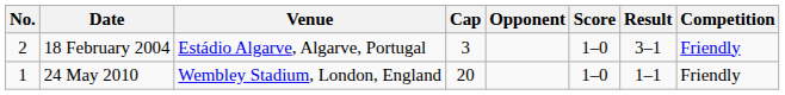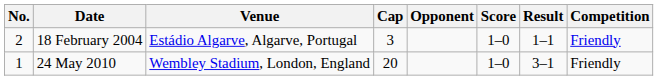 <table class="wikitable sortable">
 <tr>
 <th scope="col">No.</th>
 <th scope="col">Date</th>
 <th scope="col">Venue</th>
 <th scope="col">Cap</th>
 <th scope="col">Opponent</th>
 <th scope="col">Score</th>
 <th scope="col">Result</th>
 <th scope="col">Competition</th>
 </tr>
 <tr>
 <td style="text-align:center">2</td>
 <td>18 February 2004</td>
 <td><a href='#'>Estádio Algarve</a>, Algarve, Portugal</td>
 <td style="text-align:center">3</td>
 <td></td>
 <td style="text-align:center">1–0</td>
-<td style="text-align:center">3–1</td>
+<td style="text-align:center">1–1</td>
 <td><a href='#'>Friendly</a></td>
 </tr>
 <tr>
 <td style="text-align:center">1</td>
 <td>24 May 2010</td>
 <td><a href='#'>Wembley Stadium</a>, London, England</td>
 <td style="text-align:center">20</td>
 <td></td>
 <td style="text-align:center">1–0</td>
-<td style="text-align:center">1–1</td>
+<td style="text-align:center">3–1</td>
 <td>Friendly</td>
 </tr>
 </table>
